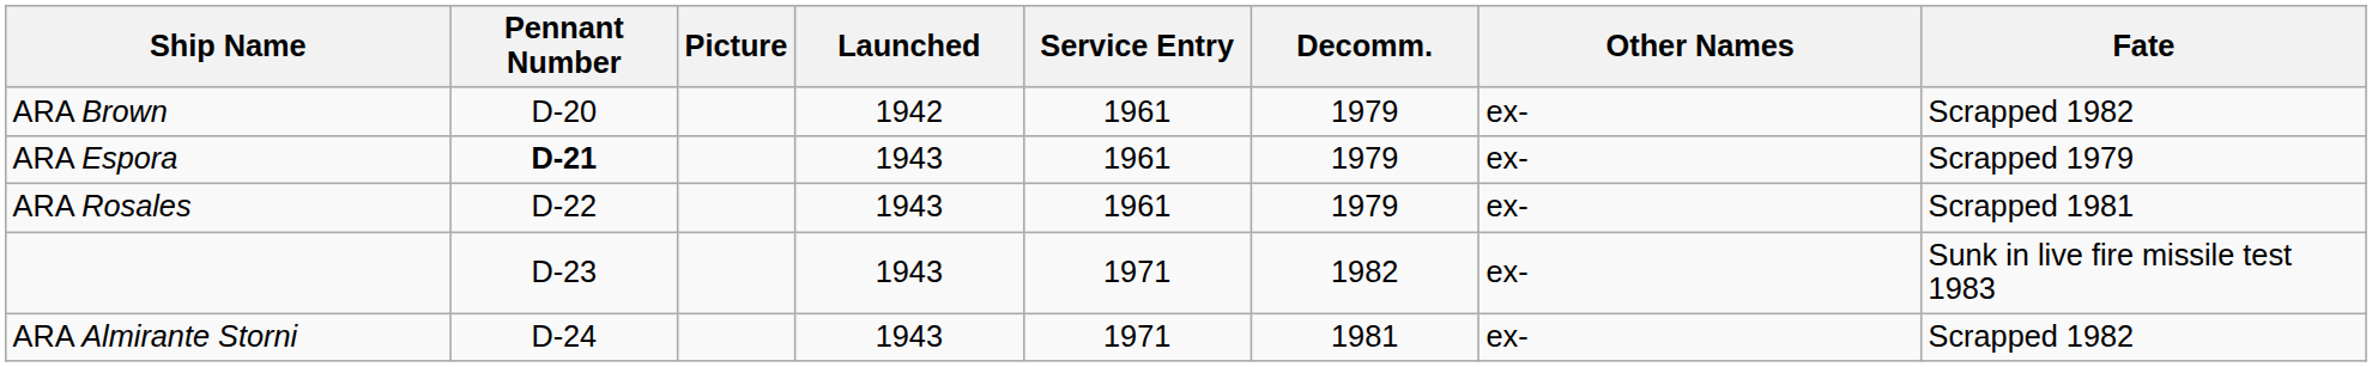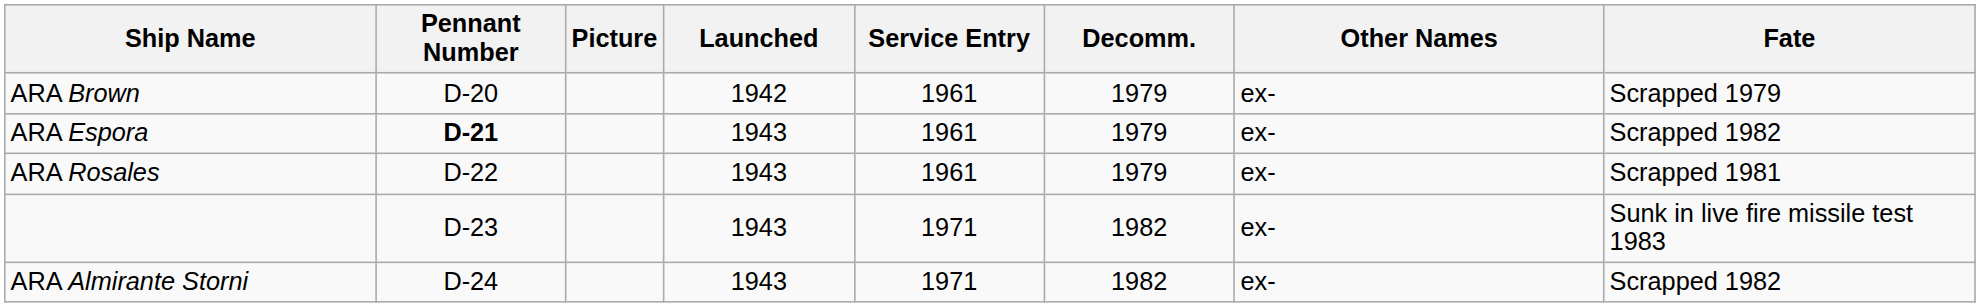 <table class="wikitable">
 <tr>
 <th width="20%">Ship Name</th>
 <th width="10%">Pennant Number</th>
 <th>Picture</th>
 <th width="10%">Launched</th>
 <th width="10%">Service Entry</th>
 <th width="10%">Decomm.</th>
 <th width="20%">Other Names</th>
 <th width="20%">Fate</th>
 </tr>
 <tr>
 <td align="left">ARA <em>Brown</em></td>
 <td align="center">D-20</td>
 <td></td>
 <td align="center">1942</td>
 <td align="center">1961</td>
 <td align="center">1979</td>
 <td align="left">ex-</td>
-<td align="left">Scrapped 1982</td>
+<td align="left">Scrapped 1979</td>
 </tr>
 <tr>
 <td align="left">ARA <em>Espora</em></td>
 <td align="center"><strong>D-21</strong></td>
 <td></td>
 <td align="center">1943</td>
 <td align="center">1961</td>
 <td align="center">1979</td>
 <td align="left">ex-</td>
-<td align="left">Scrapped 1979</td>
+<td align="left">Scrapped 1982</td>
 </tr>
 <tr>
 <td align="left">ARA <em>Rosales</em></td>
 <td align="center">D-22</td>
 <td></td>
 <td align="center">1943</td>
 <td align="center">1961</td>
 <td align="center">1979</td>
 <td align="left">ex-</td>
 <td align="left">Scrapped 1981</td>
 </tr>
 <tr>
 <td align="left"></td>
 <td align="center">D-23</td>
 <td></td>
 <td align="center">1943</td>
 <td align="center">1971</td>
 <td align="center">1982</td>
 <td align="left">ex-</td>
 <td align="left">Sunk in live fire missile test 1983</td>
 </tr>
 <tr>
 <td align="left">ARA <em>Almirante Storni</em></td>
 <td align="center">D-24</td>
 <td></td>
 <td align="center">1943</td>
 <td align="center">1971</td>
-<td align="center">1981</td>
+<td align="center">1982</td>
 <td align="left">ex-</td>
 <td align="left">Scrapped 1982</td>
 </tr>
 </table>
